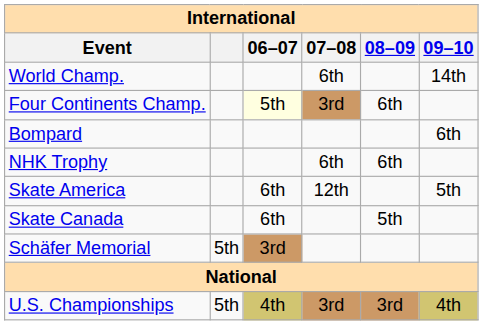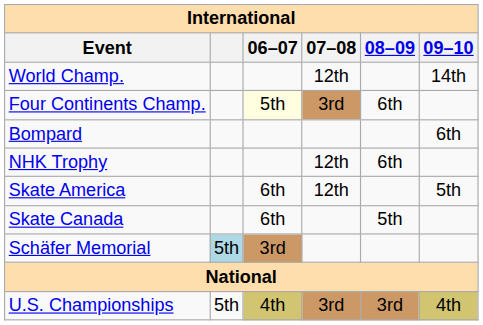 <table class="wikitable" style="text-align:center">
 <tr>
 <th style="background-color: #ffdead; " colspan=6 align=center>International</th>
 </tr>
 <tr>
 <th>Event</th>
 <th></th>
 <th>06–07</th>
 <th>07–08</th>
 <th><a href='#'>08–09</a></th>
 <th><a href='#'>09–10</a></th>
 </tr>
 <tr>
 <td align=left><a href='#'>World Champ.</a></td>
 <td></td>
 <td></td>
-<td>6th</td>
+<td>12th</td>
 <td></td>
 <td>14th</td>
 </tr>
 <tr>
 <td align=left><a href='#'>Four Continents Champ.</a></td>
 <td></td>
 <td style="background: lightyellow;">5th</td>
 <td bgcolor=cc9966>3rd</td>
 <td>6th</td>
 <td></td>
 </tr>
 <tr>
 <td align=left> <a href='#'>Bompard</a></td>
 <td></td>
 <td></td>
 <td></td>
 <td></td>
 <td>6th</td>
 </tr>
 <tr>
 <td align=left> <a href='#'>NHK Trophy</a></td>
 <td></td>
 <td></td>
-<td>6th</td>
+<td>12th</td>
 <td>6th</td>
 <td></td>
 </tr>
 <tr>
 <td align=left> <a href='#'>Skate America</a></td>
 <td></td>
 <td>6th</td>
 <td>12th</td>
 <td></td>
 <td>5th</td>
 </tr>
 <tr>
 <td align=left> <a href='#'>Skate Canada</a></td>
 <td></td>
 <td>6th</td>
 <td></td>
 <td>5th</td>
 <td></td>
 </tr>
 <tr>
 <td align=left><a href='#'>Schäfer Memorial</a></td>
-<td>5th</td>
+<td style="background: lightblue;">5th</td>
 <td bgcolor=cc9966>3rd</td>
 <td></td>
 <td></td>
 <td></td>
 </tr>
 <tr>
 <th style="background-color: #ffdead; " colspan=6 align=center>National</th>
 </tr>
 <tr>
 <td align=left><a href='#'>U.S. Championships</a></td>
 <td>5th</td>
 <td bgcolor=d1c571>4th</td>
 <td bgcolor=cc9966>3rd</td>
 <td bgcolor=cc9966>3rd</td>
 <td bgcolor=d1c571>4th</td>
 </tr>
 </table>
